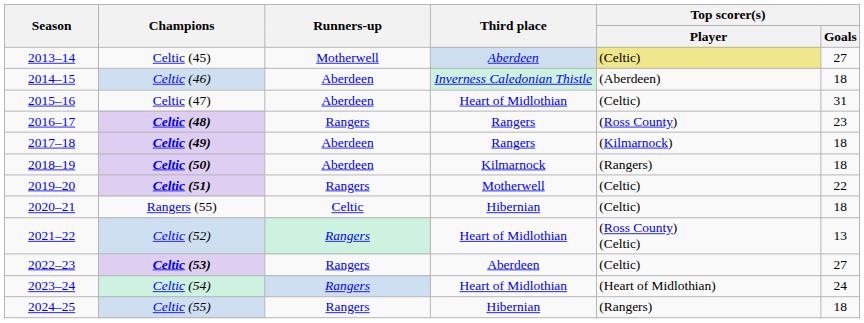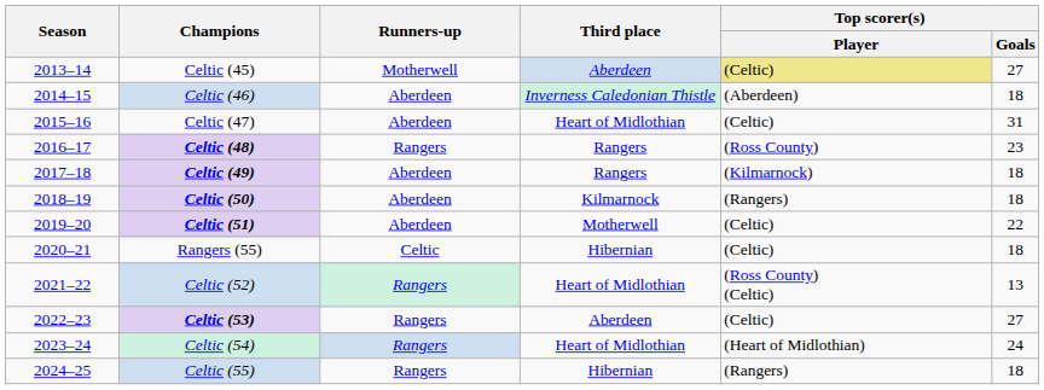 <table class="wikitable" style="text-align: center;">
 <tr>
 <th rowspan=2 width=105>Season</th>
 <th rowspan=2 width=190>Champions</th>
 <th rowspan=2 width=190>Runners-up</th>
 <th rowspan=2 width=190>Third place</th>
 <th colspan=2>Top scorer(s)</th>
 </tr>
 <tr>
 <th width=260>Player</th>
 <th>Goals</th>
 </tr>
 <tr>
 <td><a href='#'>2013–14</a></td>
 <td><a href='#'>Celtic</a> (45)</td>
 <td><a href='#'>Motherwell</a></td>
 <td bgcolor="CEDFF2"><em><a href='#'>Aberdeen</a></em></td>
 <td align=left style="background: khaki;"> (Celtic)</td>
 <td>27</td>
 </tr>
 <tr>
 <td><a href='#'>2014–15</a></td>
 <td bgcolor="CEDFF2"><em><a href='#'>Celtic</a> (46)</em></td>
 <td><a href='#'>Aberdeen</a></td>
 <td bgcolor="CEF2E0"><em><a href='#'>Inverness Caledonian Thistle</a></em></td>
 <td align=left> (Aberdeen)</td>
 <td>18</td>
 </tr>
 <tr>
 <td><a href='#'>2015–16</a></td>
 <td><a href='#'>Celtic</a> (47)</td>
 <td><a href='#'>Aberdeen</a></td>
 <td><a href='#'>Heart of Midlothian</a></td>
 <td align=left> (Celtic)</td>
 <td>31</td>
 </tr>
 <tr>
 <td><a href='#'>2016–17</a></td>
 <td bgcolor="DDCEF2"><strong><em><a href='#'>Celtic</a> (48)</em></strong></td>
 <td><a href='#'>Rangers</a></td>
 <td><a href='#'>Rangers</a></td>
 <td align=left> (<a href='#'>Ross County</a>)</td>
 <td>23</td>
 </tr>
 <tr>
 <td><a href='#'>2017–18</a></td>
 <td bgcolor="DDCEF2"><strong><em><a href='#'>Celtic</a> (49)</em></strong></td>
 <td><a href='#'>Aberdeen</a></td>
 <td><a href='#'>Rangers</a></td>
 <td align=left> (<a href='#'>Kilmarnock</a>)</td>
 <td>18</td>
 </tr>
 <tr>
 <td><a href='#'>2018–19</a></td>
 <td bgcolor="DDCEF2"><strong><em><a href='#'>Celtic</a> (50)</em></strong></td>
 <td><a href='#'>Aberdeen</a></td>
 <td><a href='#'>Kilmarnock</a></td>
 <td align=left> (Rangers)</td>
 <td>18</td>
 </tr>
 <tr>
 <td><a href='#'>2019–20</a></td>
 <td bgcolor="DDCEF2"><strong><em><a href='#'>Celtic</a> (51)</em></strong></td>
-<td><a href='#'>Rangers</a></td>
+<td><a href='#'>Aberdeen</a></td>
 <td><a href='#'>Motherwell</a></td>
 <td align=left> (Celtic)</td>
 <td>22</td>
 </tr>
 <tr>
 <td><a href='#'>2020–21</a></td>
 <td><a href='#'>Rangers</a> (55)</td>
 <td><a href='#'>Celtic</a></td>
 <td><a href='#'>Hibernian</a></td>
 <td align=left> (Celtic)</td>
 <td>18</td>
 </tr>
 <tr>
 <td><a href='#'>2021–22</a></td>
 <td bgcolor="CEDFF2"><em><a href='#'>Celtic</a> (52)</em></td>
 <td bgcolor="CEF2E0"><em><a href='#'>Rangers</a></em></td>
 <td><a href='#'>Heart of Midlothian</a></td>
 <td align=left> (<a href='#'>Ross County</a>)<br> (Celtic)</td>
 <td>13</td>
 </tr>
 <tr>
 <td><a href='#'>2022–23</a></td>
 <td bgcolor="DDCEF2"><strong><em><a href='#'>Celtic</a> (53)</em></strong></td>
 <td><a href='#'>Rangers</a></td>
 <td><a href='#'>Aberdeen</a></td>
 <td align=left> (Celtic)</td>
 <td>27</td>
 </tr>
 <tr>
 <td><a href='#'>2023–24</a></td>
 <td bgcolor="CEF2E0"><em><a href='#'>Celtic</a> (54)</em></td>
 <td bgcolor="CEDFF2"><em><a href='#'>Rangers</a></em></td>
 <td><a href='#'>Heart of Midlothian</a></td>
 <td align=left> (Heart of Midlothian)</td>
 <td>24</td>
 </tr>
 <tr>
 <td><a href='#'>2024–25</a></td>
 <td bgcolor="CEDFF2"><em><a href='#'>Celtic</a> (55)</em></td>
 <td><a href='#'>Rangers</a></td>
 <td><a href='#'>Hibernian</a></td>
 <td align=left> (Rangers)</td>
 <td>18</td>
 </tr>
 </table>
